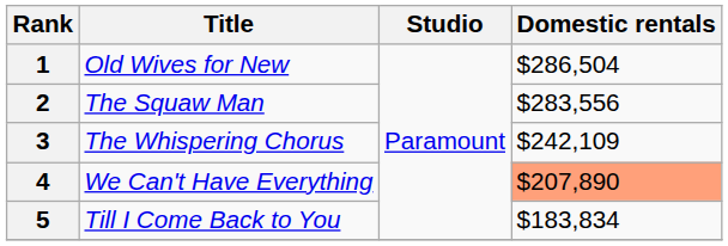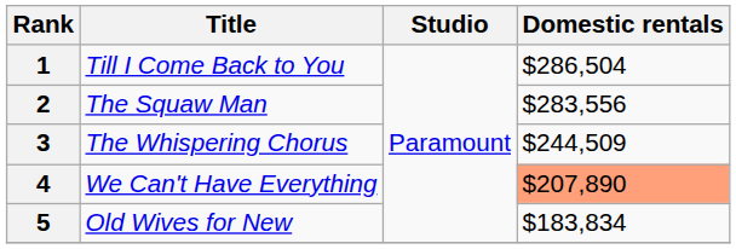 <table class="wikitable sortable" style="margin:auto; margin:auto;">
 <tr>
 <th>Rank</th>
 <th>Title</th>
 <th>Studio</th>
 <th>Domestic rentals</th>
 </tr>
 <tr>
 <th style="text-align:center;">1</th>
-<td><em><a href='#'>Old Wives for New</a></em></td>
+<td><em><a href='#'>Till I Come Back to You</a></em></td>
 <td rowspan="5"><a href='#'>Paramount</a></td>
 <td>$286,504</td>
 </tr>
 <tr>
 <th style="text-align:center;">2</th>
 <td><em><a href='#'>The Squaw Man</a></em></td>
 <td>$283,556</td>
 </tr>
 <tr>
 <th style="text-align:center;">3</th>
 <td><em><a href='#'>The Whispering Chorus</a></em></td>
-<td>$242,109</td>
+<td>$244,509</td>
 </tr>
 <tr>
 <th style="text-align:center;">4</th>
 <td><em><a href='#'>We Can't Have Everything</a></em></td>
 <td style="background: lightsalmon;">$207,890</td>
 </tr>
 <tr>
 <th style="text-align:center;">5</th>
-<td><em><a href='#'>Till I Come Back to You</a></em></td>
+<td><em><a href='#'>Old Wives for New</a></em></td>
 <td>$183,834</td>
 </tr>
 <tr>
 </tr>
 </table>
